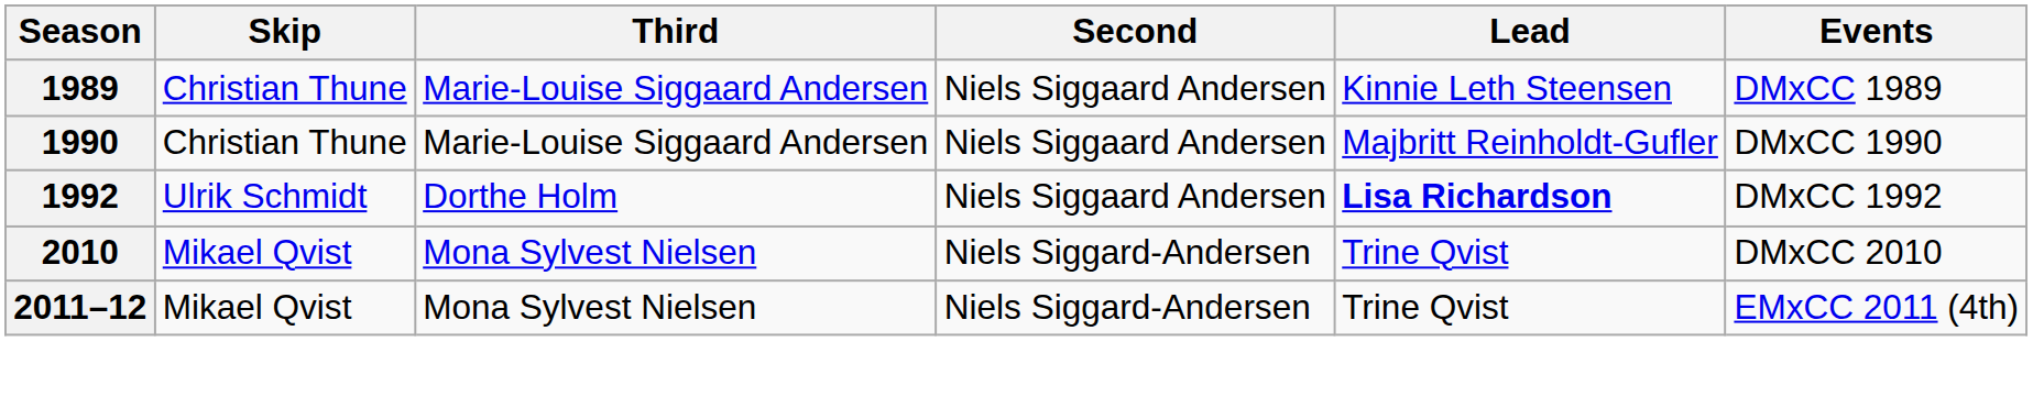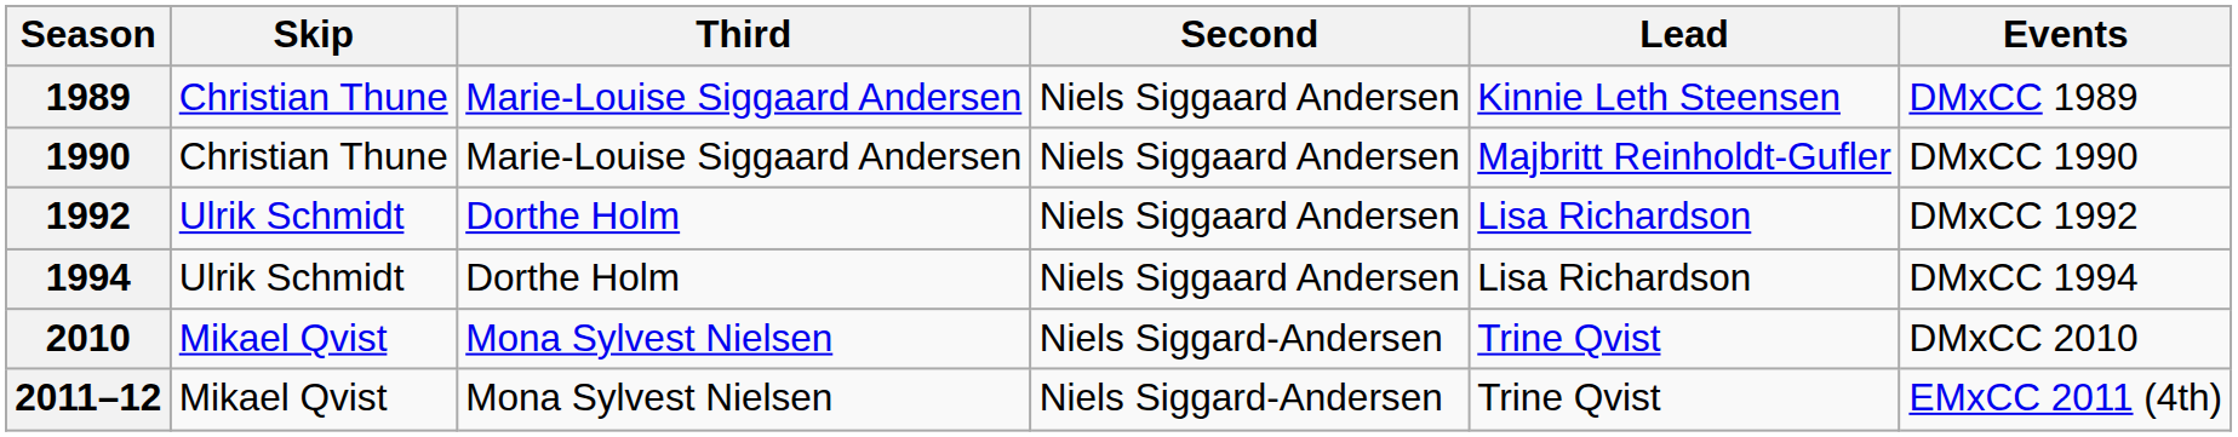 <table class="wikitable">
 <tr>
 <th scope="col">Season</th>
 <th scope="col">Skip</th>
 <th scope="col">Third</th>
 <th scope="col">Second</th>
 <th scope="col">Lead</th>
 <th scope="col">Events</th>
 </tr>
 <tr>
 <th scope="row">1989</th>
 <td><a href='#'>Christian Thune</a></td>
 <td><a href='#'>Marie-Louise Siggaard Andersen</a></td>
 <td>Niels Siggaard Andersen</td>
 <td><a href='#'>Kinnie Leth Steensen</a></td>
 <td><a href='#'>DMxCC</a> 1989 </td>
 </tr>
 <tr>
 <th scope="row">1990</th>
 <td>Christian Thune</td>
 <td>Marie-Louise Siggaard Andersen</td>
 <td>Niels Siggaard Andersen</td>
 <td><a href='#'>Majbritt Reinholdt-Gufler</a></td>
 <td>DMxCC 1990 </td>
 </tr>
 <tr>
 <th scope="row">1992</th>
 <td><a href='#'>Ulrik Schmidt</a></td>
 <td><a href='#'>Dorthe Holm</a></td>
 <td>Niels Siggaard Andersen</td>
-<td><strong><a href='#'>Lisa Richardson</a></strong></td>
+<td><a href='#'>Lisa Richardson</a></td>
 <td>DMxCC 1992 </td>
+</tr>
+<tr>
+<th scope="row">1994</th>
+<td>Ulrik Schmidt</td>
+<td>Dorthe Holm</td>
+<td>Niels Siggaard Andersen</td>
+<td>Lisa Richardson</td>
+<td>DMxCC 1994 </td>
 </tr>
 <tr>
 <th scope="row">2010</th>
 <td><a href='#'>Mikael Qvist</a></td>
 <td><a href='#'>Mona Sylvest Nielsen</a></td>
 <td>Niels Siggard-Andersen</td>
 <td><a href='#'>Trine Qvist</a></td>
 <td>DMxCC 2010 </td>
 </tr>
 <tr>
 <th scope="row">2011–12</th>
 <td>Mikael Qvist</td>
 <td>Mona Sylvest Nielsen</td>
 <td>Niels Siggard-Andersen</td>
 <td>Trine Qvist</td>
 <td><a href='#'>EMxCC 2011</a> (4th)</td>
 </tr>
 </table>
